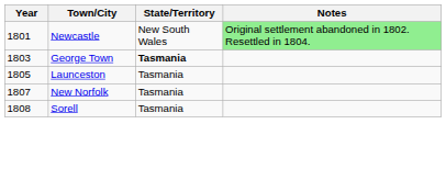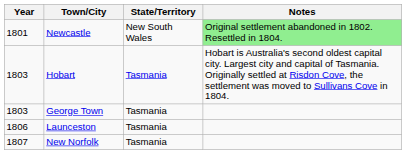 <table class="wikitable sortable" style="width:75%;">
 <tr>
 <th style="width:10%;">Year</th>
 <th style="width:20%;">Town/City</th>
 <th style="width:20%;">State/Territory</th>
 <th style="width:50%;" class="unsortable">Notes</th>
 </tr>
 <tr>
 <td>1801</td>
 <td><a href='#'>Newcastle</a></td>
 <td>New South Wales</td>
 <td style="background: lightgreen;">Original settlement abandoned in 1802. Resettled in 1804.</td>
 </tr>
 <tr>
 <td>1803</td>
+<td><a href='#'>Hobart</a></td>
+<td><a href='#'>Tasmania</a></td>
+<td>Hobart is Australia's second oldest capital city. Largest city and capital of Tasmania. Originally settled at <a href='#'>Risdon Cove</a>, the settlement was moved to <a href='#'>Sullivans Cove</a> in 1804.</td>
+</tr>
+<tr>
+<td>1803</td>
 <td><a href='#'>George Town</a></td>
-<td><strong>Tasmania</strong></td>
+<td>Tasmania</td>
 <td></td>
 </tr>
 <tr>
-<td>1805</td>
+<td>1806</td>
 <td><a href='#'>Launceston</a></td>
 <td>Tasmania</td>
 <td></td>
 </tr>
 <tr>
 <td>1807</td>
 <td><a href='#'>New Norfolk</a></td>
 <td>Tasmania</td>
 <td></td>
 </tr>
-<tr>
-<td>1808</td>
-<td><a href='#'>Sorell</a></td>
-<td>Tasmania</td>
-<td></td>
-</tr>
 </table>
